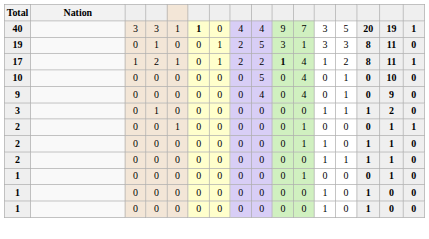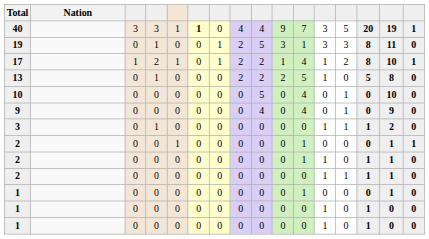 <table class="sortable wikitable" style=font-size:90%>
 <tr>
 <th width=30>Total</th>
 <th width=200>Nation</th>
 <th style="width:37px; background:#efefef;"></th>
 <th style="width:37px; background:#efefef;"></th>
 <th style="width:37px; background:#F3E6D7;"></th>
 <th style="width:37px; background:#efefef;"></th>
 <th style="width:37px; background:#efefef;"></th>
 <th style="width:37px; background:#efefef;"></th>
 <th style="width:37px; background:#efefef;"></th>
 <th style="width:37px; background:#efefef;"></th>
 <th style="width:37px; background:#efefef;"></th>
 <th style="width:37px; background:#efefef;"></th>
 <th style="width:37px; background:#efefef;"></th>
 <th style="width:37px; background:#efefef;"></th>
 <th style="width:37px; background:#efefef;"></th>
 <th style="width:37px; background:#efefef;"></th>
 </tr>
 <tr align=center>
 <td style="background:#efefef;"><strong>40</strong></td>
 <td align=left></td>
 <td style="background:#F3E6D7;"> 3</td>
 <td style="background:#F3E6D7;"> 3</td>
 <td style="background:#F3E6D7;"> 1</td>
 <td style="background:#ffc;"><strong> 1</strong></td>
 <td style="background:#ffc;"> 0</td>
 <td style="background:#D8CEF6;"> 4</td>
 <td style="background:#D8CEF6;"> 4</td>
 <td style="background:#d0f0c0;"> 9</td>
 <td style="background:#d0f0c0;"> 7</td>
 <td style="background:#fff;"> 3</td>
 <td style="background:#fff;"> 5</td>
 <td style="background:#efefef;"><strong>20</strong></td>
 <td style="background:#efefef;"><strong>19</strong></td>
 <td style="background:#efefef;"><strong>1</strong></td>
 </tr>
 <tr align=center>
 <td style="background:#efefef;"><strong>19</strong></td>
 <td align=left></td>
 <td style="background:#F3E6D7;"> 0</td>
 <td style="background:#F3E6D7;"> 1</td>
 <td style="background:#F3E6D7;"> 0</td>
 <td style="background:#ffc;"> 0</td>
 <td style="background:#ffc;"> 1</td>
 <td style="background:#D8CEF6;"> 2</td>
 <td style="background:#D8CEF6;"> 5</td>
 <td style="background:#d0f0c0;"> 3</td>
 <td style="background:#d0f0c0;"> 1</td>
 <td style="background:#fff;"> 3</td>
 <td style="background:#fff;"> 3</td>
 <td style="background:#efefef;"><strong>8</strong></td>
 <td style="background:#efefef;"><strong>11</strong></td>
 <td style="background:#efefef;"><strong>0</strong></td>
 </tr>
 <tr align=center>
 <td style="background:#efefef;"><strong>17</strong></td>
 <td align=left></td>
 <td style="background:#F3E6D7;"> 1</td>
 <td style="background:#F3E6D7;"> 2</td>
 <td style="background:#F3E6D7;"> 1</td>
 <td style="background:#ffc;"> 0</td>
 <td style="background:#ffc;"> 1</td>
 <td style="background:#D8CEF6;"> 2</td>
 <td style="background:#D8CEF6;"> 2</td>
-<td style="background:#d0f0c0;"><strong> 1</strong></td>
+<td style="background:#d0f0c0;"> 1</td>
 <td style="background:#d0f0c0;"> 4</td>
 <td style="background:#fff;"> 1</td>
 <td style="background:#fff;"> 2</td>
 <td style="background:#efefef;"><strong>8</strong></td>
-<td style="background:#efefef;"><strong>11</strong></td>
+<td style="background:#efefef;"><strong>10</strong></td>
 <td style="background:#efefef;"><strong>1</strong></td>
+</tr>
+<tr align=center>
+<td style="background:#efefef;"><strong>13</strong></td>
+<td align=left></td>
+<td style="background:#F3E6D7;"> 0</td>
+<td style="background:#F3E6D7;"> 1</td>
+<td style="background:#F3E6D7;"> 0</td>
+<td style="background:#ffc;"> 0</td>
+<td style="background:#ffc;"> 0</td>
+<td style="background:#D8CEF6;"> 2</td>
+<td style="background:#D8CEF6;"> 2</td>
+<td style="background:#d0f0c0;"> 2</td>
+<td style="background:#d0f0c0;"> 5</td>
+<td style="background:#fff;"> 1</td>
+<td style="background:#fff;"> 0</td>
+<td style="background:#efefef;"><strong>5</strong></td>
+<td style="background:#efefef;"><strong>8</strong></td>
+<td style="background:#efefef;"><strong>0</strong></td>
 </tr>
 <tr align=center>
 <td style="background:#efefef;"><strong>10</strong></td>
 <td align=left></td>
 <td style="background:#F3E6D7;"> 0</td>
 <td style="background:#F3E6D7;"> 0</td>
 <td style="background:#F3E6D7;"> 0</td>
 <td style="background:#ffc;"> 0</td>
 <td style="background:#ffc;"> 0</td>
 <td style="background:#D8CEF6;"> 0</td>
 <td style="background:#D8CEF6;"> 5</td>
 <td style="background:#d0f0c0;"> 0</td>
 <td style="background:#d0f0c0;"> 4</td>
 <td style="background:#fff;"> 0</td>
 <td style="background:#fff;"> 1</td>
 <td style="background:#efefef;"><strong>0</strong></td>
 <td style="background:#efefef;"><strong>10</strong></td>
 <td style="background:#efefef;"><strong>0</strong></td>
 </tr>
 <tr align=center>
 <td style="background:#efefef;"><strong>9</strong></td>
 <td align=left></td>
 <td style="background:#F3E6D7;"> 0</td>
 <td style="background:#F3E6D7;"> 0</td>
 <td style="background:#F3E6D7;"> 0</td>
 <td style="background:#ffc;"> 0</td>
 <td style="background:#ffc;"> 0</td>
 <td style="background:#D8CEF6;"> 0</td>
 <td style="background:#D8CEF6;"> 4</td>
 <td style="background:#d0f0c0;"> 0</td>
 <td style="background:#d0f0c0;"> 4</td>
 <td style="background:#fff;"> 0</td>
 <td style="background:#fff;"> 1</td>
 <td style="background:#efefef;"><strong>0</strong></td>
 <td style="background:#efefef;"><strong>9</strong></td>
 <td style="background:#efefef;"><strong>0</strong></td>
 </tr>
 <tr align=center>
 <td style="background:#efefef;"><strong>3</strong></td>
 <td align=left></td>
 <td style="background:#F3E6D7;"> 0</td>
 <td style="background:#F3E6D7;"> 1</td>
 <td style="background:#F3E6D7;"> 0</td>
 <td style="background:#ffc;"> 0</td>
 <td style="background:#ffc;"> 0</td>
 <td style="background:#D8CEF6;"> 0</td>
 <td style="background:#D8CEF6;"> 0</td>
 <td style="background:#d0f0c0;"> 0</td>
 <td style="background:#d0f0c0;"> 0</td>
 <td style="background:#fff;"> 1</td>
 <td style="background:#fff;"> 1</td>
 <td style="background:#efefef;"><strong>1</strong></td>
 <td style="background:#efefef;"><strong>2</strong></td>
 <td style="background:#efefef;"><strong>0</strong></td>
 </tr>
 <tr align=center>
 <td style="background:#efefef;"><strong>2</strong></td>
 <td align=left></td>
 <td style="background:#F3E6D7;"> 0</td>
 <td style="background:#F3E6D7;"> 0</td>
 <td style="background:#F3E6D7;"> 1</td>
 <td style="background:#ffc;"> 0</td>
 <td style="background:#ffc;"> 0</td>
 <td style="background:#D8CEF6;"> 0</td>
 <td style="background:#D8CEF6;"> 0</td>
 <td style="background:#d0f0c0;"> 0</td>
 <td style="background:#d0f0c0;"> 1</td>
 <td style="background:#fff;"> 0</td>
 <td style="background:#fff;"> 0</td>
 <td style="background:#efefef;"><strong>0</strong></td>
 <td style="background:#efefef;"><strong>1</strong></td>
 <td style="background:#efefef;"><strong>1</strong></td>
 </tr>
 <tr align=center>
 <td style="background:#efefef;"><strong>2</strong></td>
 <td align=left></td>
 <td style="background:#F3E6D7;"> 0</td>
 <td style="background:#F3E6D7;"> 0</td>
 <td style="background:#F3E6D7;"> 0</td>
 <td style="background:#ffc;"> 0</td>
 <td style="background:#ffc;"> 0</td>
 <td style="background:#D8CEF6;"> 0</td>
 <td style="background:#D8CEF6;"> 0</td>
 <td style="background:#d0f0c0;"> 0</td>
 <td style="background:#d0f0c0;"> 1</td>
 <td style="background:#fff;"> 1</td>
 <td style="background:#fff;"> 0</td>
 <td style="background:#efefef;"><strong>1</strong></td>
 <td style="background:#efefef;"><strong>1</strong></td>
 <td style="background:#efefef;"><strong>0</strong></td>
 </tr>
 <tr align=center>
 <td style="background:#efefef;"><strong>2</strong></td>
 <td align=left></td>
 <td style="background:#F3E6D7;"> 0</td>
 <td style="background:#F3E6D7;"> 0</td>
 <td style="background:#F3E6D7;"> 0</td>
 <td style="background:#ffc;"> 0</td>
 <td style="background:#ffc;"> 0</td>
 <td style="background:#D8CEF6;"> 0</td>
 <td style="background:#D8CEF6;"> 0</td>
 <td style="background:#d0f0c0;"> 0</td>
 <td style="background:#d0f0c0;"> 0</td>
 <td style="background:#fff;"> 1</td>
 <td style="background:#fff;"> 1</td>
 <td style="background:#efefef;"><strong>1</strong></td>
 <td style="background:#efefef;"><strong>1</strong></td>
 <td style="background:#efefef;"><strong>0</strong></td>
 </tr>
 <tr align=center>
 <td style="background:#efefef;"><strong>1</strong></td>
 <td align=left></td>
 <td style="background:#F3E6D7;"> 0</td>
 <td style="background:#F3E6D7;"> 0</td>
 <td style="background:#F3E6D7;"> 0</td>
 <td style="background:#ffc;"> 0</td>
 <td style="background:#ffc;"> 0</td>
 <td style="background:#D8CEF6;"> 0</td>
 <td style="background:#D8CEF6;"> 0</td>
 <td style="background:#d0f0c0;"> 0</td>
 <td style="background:#d0f0c0;"> 1</td>
 <td style="background:#fff;"> 0</td>
 <td style="background:#fff;"> 0</td>
 <td style="background:#efefef;"><strong>0</strong></td>
 <td style="background:#efefef;"><strong>1</strong></td>
 <td style="background:#efefef;"><strong>0</strong></td>
 </tr>
 <tr align=center>
 <td style="background:#efefef;"><strong>1</strong></td>
 <td align=left></td>
 <td style="background:#F3E6D7;"> 0</td>
 <td style="background:#F3E6D7;"> 0</td>
 <td style="background:#F3E6D7;"> 0</td>
 <td style="background:#ffc;"> 0</td>
 <td style="background:#ffc;"> 0</td>
 <td style="background:#D8CEF6;"> 0</td>
 <td style="background:#D8CEF6;"> 0</td>
 <td style="background:#d0f0c0;"> 0</td>
 <td style="background:#d0f0c0;"> 0</td>
 <td style="background:#fff;"> 1</td>
 <td style="background:#fff;"> 0</td>
 <td style="background:#efefef;"><strong>1</strong></td>
 <td style="background:#efefef;"><strong>0</strong></td>
 <td style="background:#efefef;"><strong>0</strong></td>
 </tr>
 <tr align=center>
 <td style="background:#efefef;"><strong>1</strong></td>
 <td align=left></td>
 <td style="background:#F3E6D7;"> 0</td>
 <td style="background:#F3E6D7;"> 0</td>
 <td style="background:#F3E6D7;"> 0</td>
 <td style="background:#ffc;"> 0</td>
 <td style="background:#ffc;"> 0</td>
 <td style="background:#D8CEF6;"> 0</td>
 <td style="background:#D8CEF6;"> 0</td>
 <td style="background:#d0f0c0;"> 0</td>
 <td style="background:#d0f0c0;"> 0</td>
 <td style="background:#fff;"> 1</td>
 <td style="background:#fff;"> 0</td>
 <td style="background:#efefef;"><strong>1</strong></td>
 <td style="background:#efefef;"><strong>0</strong></td>
 <td style="background:#efefef;"><strong>0</strong></td>
 </tr>
 </table>
